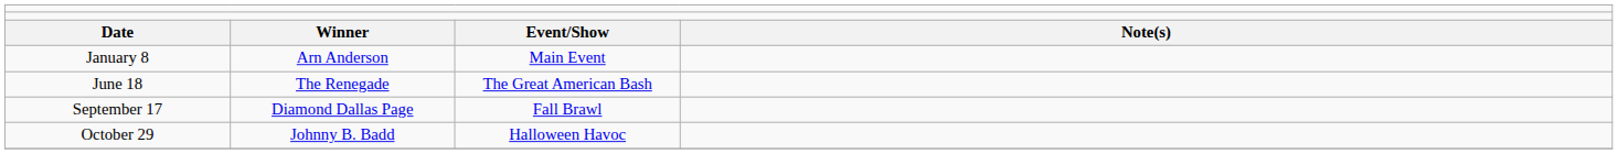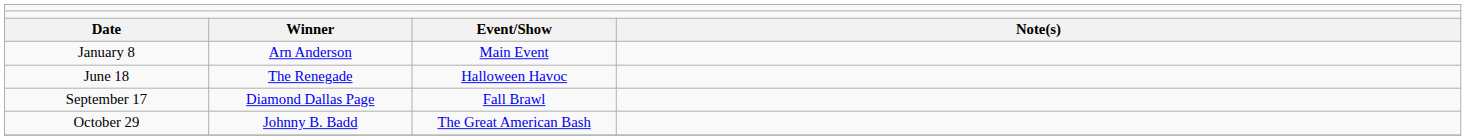 <table class="wikitable" style="text-align:center; width:100%;">
 <tr>
 <td colspan="5"></td>
 </tr>
 <tr>
 <td colspan="5"><strong></strong></td>
 </tr>
 <tr>
 <th width=14%>Date</th>
 <th width=14%>Winner</th>
 <th width=14%>Event/Show</th>
 <th width=58%>Note(s)</th>
 </tr>
 <tr>
 <td>January 8</td>
 <td><a href='#'>Arn Anderson</a></td>
 <td><a href='#'>Main Event</a></td>
 <td align=left></td>
 </tr>
 <tr>
 <td>June 18</td>
 <td><a href='#'>The Renegade</a></td>
-<td><a href='#'>The Great American Bash</a></td>
+<td><a href='#'>Halloween Havoc</a></td>
 <td align=left></td>
 </tr>
 <tr>
 <td>September 17</td>
 <td><a href='#'>Diamond Dallas Page</a></td>
 <td><a href='#'>Fall Brawl</a></td>
 <td align=left></td>
 </tr>
 <tr>
 <td>October 29</td>
 <td><a href='#'>Johnny B. Badd</a></td>
-<td><a href='#'>Halloween Havoc</a></td>
+<td><a href='#'>The Great American Bash</a></td>
 <td align=left></td>
 </tr>
 <tr>
 </tr>
 </table>
